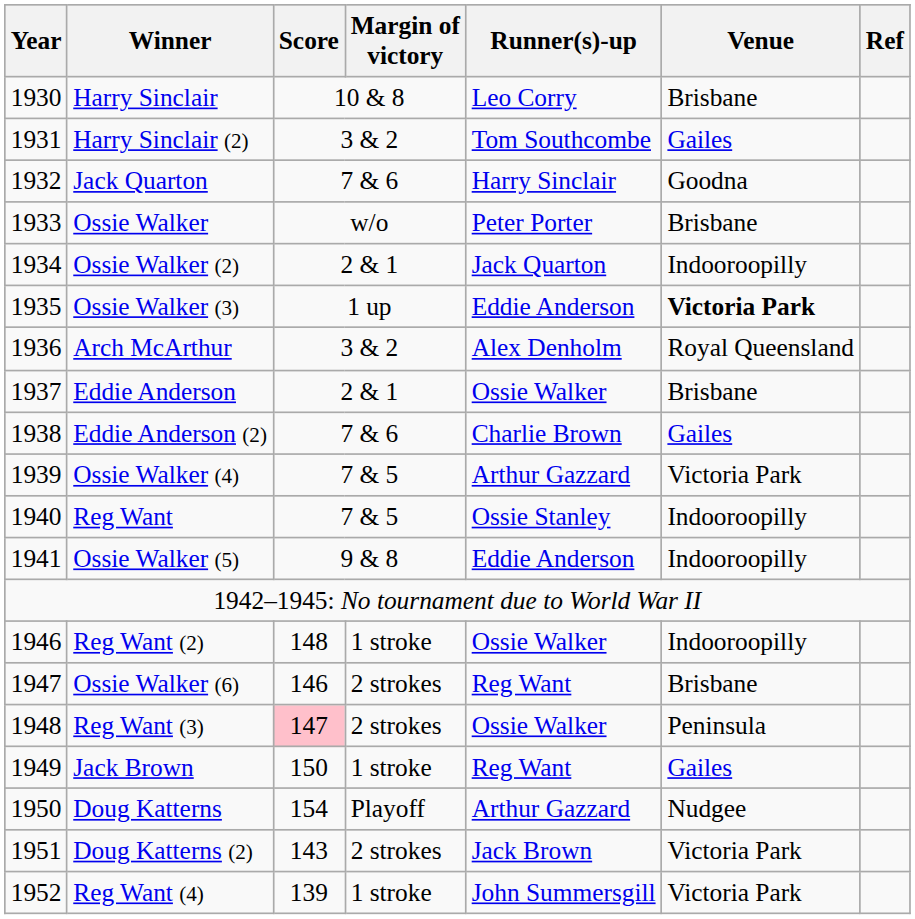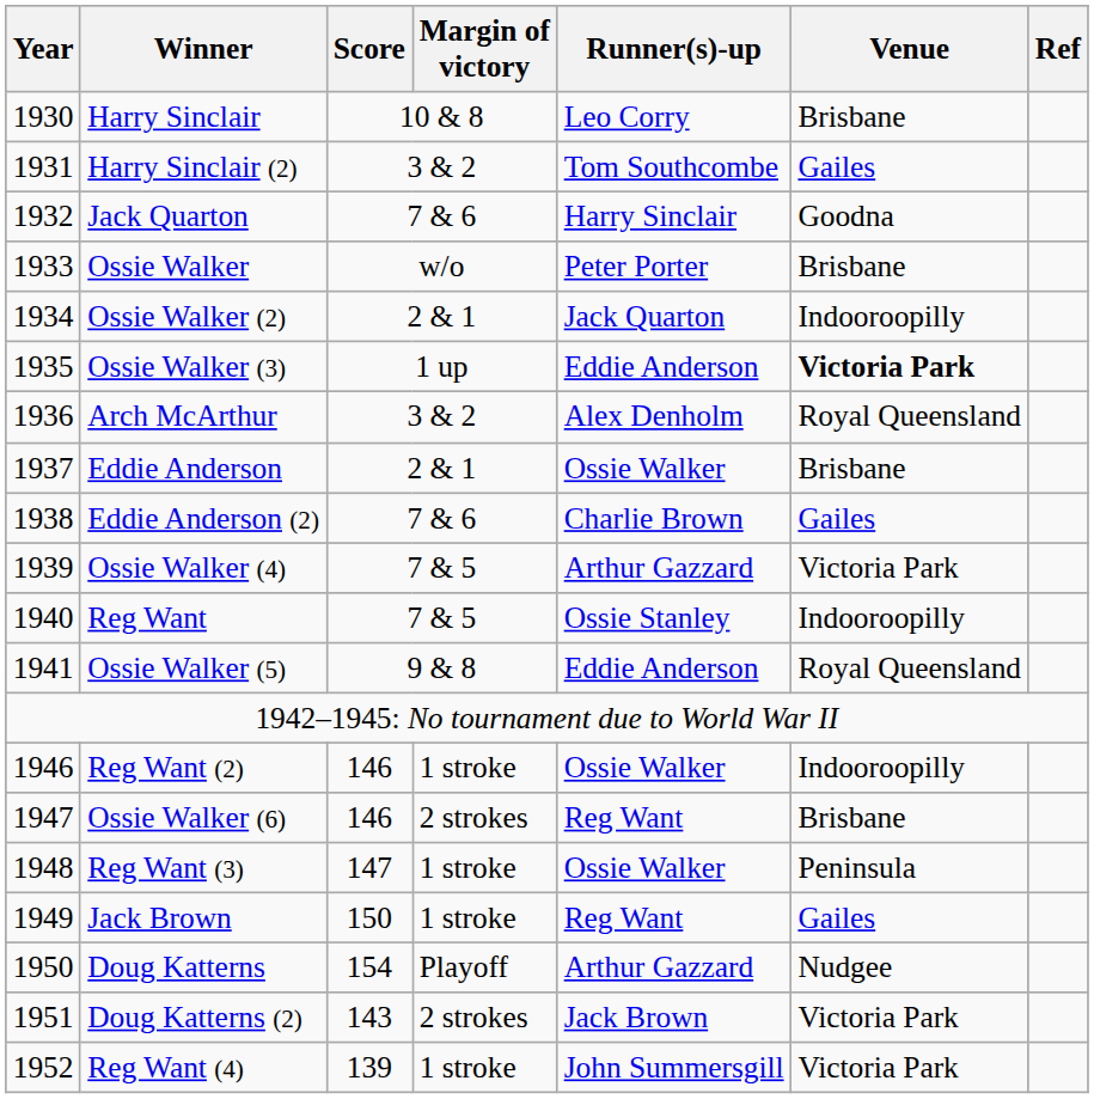 <table class=wikitable style="font-size:95%">
 <tr>
 <th>Year</th>
 <th>Winner</th>
 <th>Score</th>
 <th>Margin of<br>victory</th>
 <th>Runner(s)-up</th>
 <th>Venue</th>
 <th>Ref</th>
 </tr>
 <tr>
 <td>1930</td>
 <td> <a href='#'>Harry Sinclair</a></td>
 <td colspan=2 align=center>10 & 8</td>
 <td> <a href='#'>Leo Corry</a></td>
 <td>Brisbane</td>
 <td></td>
 </tr>
 <tr>
 <td>1931</td>
 <td> <a href='#'>Harry Sinclair</a> <small>(2)</small></td>
 <td colspan=2 align=center>3 & 2</td>
 <td> <a href='#'>Tom Southcombe</a></td>
 <td><a href='#'>Gailes</a></td>
 <td></td>
 </tr>
 <tr>
 <td>1932</td>
 <td> <a href='#'>Jack Quarton</a></td>
 <td colspan=2 align=center>7 & 6</td>
 <td> <a href='#'>Harry Sinclair</a></td>
 <td>Goodna</td>
 <td></td>
 </tr>
 <tr>
 <td>1933</td>
 <td> <a href='#'>Ossie Walker</a></td>
 <td colspan=2 align=center>w/o</td>
 <td> <a href='#'>Peter Porter</a></td>
 <td>Brisbane</td>
 <td></td>
 </tr>
 <tr>
 <td>1934</td>
 <td> <a href='#'>Ossie Walker</a> <small>(2)</small></td>
 <td colspan=2 align=center>2 & 1</td>
 <td> <a href='#'>Jack Quarton</a></td>
 <td>Indooroopilly</td>
 <td></td>
 </tr>
 <tr>
 <td>1935</td>
 <td> <a href='#'>Ossie Walker</a> <small>(3)</small></td>
 <td colspan=2 align=center>1 up</td>
 <td> <a href='#'>Eddie Anderson</a></td>
 <td><strong>Victoria Park</strong></td>
 <td></td>
 </tr>
 <tr>
 <td>1936</td>
 <td> <a href='#'>Arch McArthur</a></td>
 <td colspan=2 align=center>3 & 2</td>
 <td> <a href='#'>Alex Denholm</a></td>
 <td>Royal Queensland</td>
 <td></td>
 </tr>
 <tr>
 <td>1937</td>
 <td> <a href='#'>Eddie Anderson</a></td>
 <td colspan=2 align=center>2 & 1</td>
 <td> <a href='#'>Ossie Walker</a></td>
 <td>Brisbane</td>
 <td></td>
 </tr>
 <tr>
 <td>1938</td>
 <td> <a href='#'>Eddie Anderson</a> <small>(2)</small></td>
 <td colspan=2 align=center>7 & 6</td>
 <td> <a href='#'>Charlie Brown</a></td>
 <td><a href='#'>Gailes</a></td>
 <td></td>
 </tr>
 <tr>
 <td>1939</td>
 <td> <a href='#'>Ossie Walker</a> <small>(4)</small></td>
 <td colspan=2 align=center>7 & 5</td>
 <td> <a href='#'>Arthur Gazzard</a></td>
 <td>Victoria Park</td>
 <td></td>
 </tr>
 <tr>
 <td>1940</td>
 <td> <a href='#'>Reg Want</a></td>
 <td colspan=2 align=center>7 & 5</td>
 <td> <a href='#'>Ossie Stanley</a></td>
 <td>Indooroopilly</td>
 <td></td>
 </tr>
 <tr>
 <td>1941</td>
 <td> <a href='#'>Ossie Walker</a> <small>(5)</small></td>
 <td colspan=2 align=center>9 & 8</td>
 <td> <a href='#'>Eddie Anderson</a></td>
-<td>Indooroopilly</td>
+<td>Royal Queensland</td>
 <td></td>
 </tr>
 <tr>
 <td colspan="7" align="center">1942–1945: <em>No tournament due to World War II</em></td>
 </tr>
 <tr>
 <td>1946</td>
 <td> <a href='#'>Reg Want</a> <small>(2)</small></td>
-<td align=center>148</td>
+<td align=center>146</td>
 <td>1 stroke</td>
 <td> <a href='#'>Ossie Walker</a></td>
 <td>Indooroopilly</td>
 <td></td>
 </tr>
 <tr>
 <td>1947</td>
 <td> <a href='#'>Ossie Walker</a> <small>(6)</small></td>
 <td align=center>146</td>
 <td>2 strokes</td>
 <td> <a href='#'>Reg Want</a></td>
 <td>Brisbane</td>
 <td></td>
 </tr>
 <tr>
 <td>1948</td>
 <td> <a href='#'>Reg Want</a> <small>(3)</small></td>
-<td align=center style="background: pink;">147</td>
-<td>2 strokes</td>
+<td align=center>147</td>
+<td>1 stroke</td>
 <td> <a href='#'>Ossie Walker</a></td>
 <td>Peninsula</td>
 <td></td>
 </tr>
 <tr>
 <td>1949</td>
 <td> <a href='#'>Jack Brown</a></td>
 <td align=center>150</td>
 <td>1 stroke</td>
 <td> <a href='#'>Reg Want</a></td>
 <td><a href='#'>Gailes</a></td>
 <td></td>
 </tr>
 <tr>
 <td>1950</td>
 <td> <a href='#'>Doug Katterns</a></td>
 <td align=center>154</td>
 <td>Playoff</td>
 <td> <a href='#'>Arthur Gazzard</a></td>
 <td>Nudgee</td>
 <td></td>
 </tr>
 <tr>
 <td>1951</td>
 <td> <a href='#'>Doug Katterns</a> <small>(2)</small></td>
 <td align=center>143</td>
 <td>2 strokes</td>
 <td> <a href='#'>Jack Brown</a></td>
 <td>Victoria Park</td>
 <td></td>
 </tr>
 <tr>
 <td>1952</td>
 <td> <a href='#'>Reg Want</a> <small>(4)</small></td>
 <td align=center>139</td>
 <td>1 stroke</td>
 <td> <a href='#'>John Summersgill</a></td>
 <td>Victoria Park</td>
 <td></td>
 </tr>
 </table>
